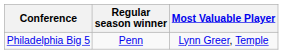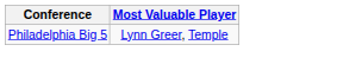 <table class="wikitable" style="text-align:center;">
 <tr>
 <th>Conference</th>
-<th>Regular <br> season winner</th>
 <th><a href='#'>Most Valuable Player</a></th>
 </tr>
 <tr>
 <td><a href='#'>Philadelphia Big 5</a></td>
-<td><a href='#'>Penn</a></td>
 <td><a href='#'>Lynn Greer</a>, <a href='#'>Temple</a></td>
 </tr>
 </table>
